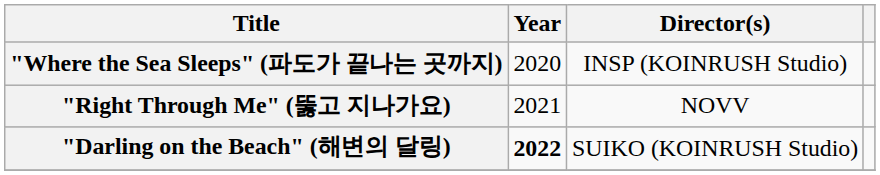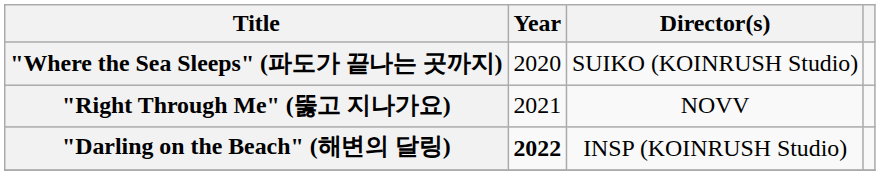 <table class="wikitable plainrowheaders" style="text-align:center">
 <tr>
 <th scope="col">Title</th>
 <th scope="col">Year</th>
 <th scope="col">Director(s)</th>
 <th scope="col"></th>
 </tr>
 <tr>
 <th scope="row">"Where the Sea Sleeps" (파도가 끝나는 곳까지)</th>
 <td>2020</td>
-<td>INSP (KOINRUSH Studio)</td>
+<td>SUIKO (KOINRUSH Studio)</td>
 <td></td>
 </tr>
 <tr>
 <th scope="row">"Right Through Me" (뚫고 지나가요)</th>
 <td>2021</td>
 <td>NOVV</td>
 <td></td>
 </tr>
 <tr>
 <th scope="row">"Darling on the Beach" (해변의 달링)</th>
 <td><strong>2022</strong></td>
-<td>SUIKO (KOINRUSH Studio)</td>
+<td>INSP (KOINRUSH Studio)</td>
 <td></td>
 </tr>
 <tr>
 </tr>
 </table>
